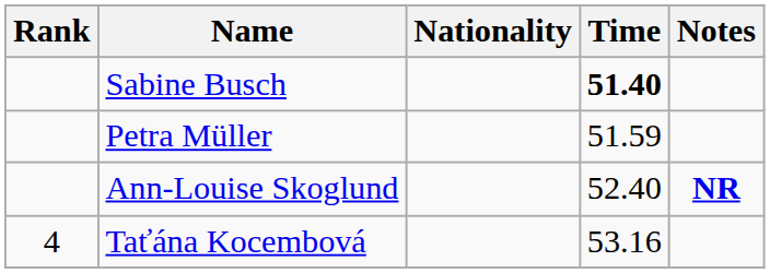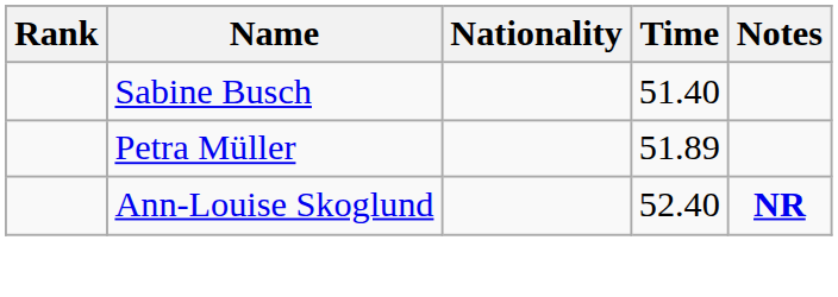 <table class="wikitable sortable" style="text-align:center">
 <tr>
 <th>Rank</th>
 <th>Name</th>
 <th>Nationality</th>
 <th>Time</th>
 <th>Notes</th>
 </tr>
 <tr>
 <td></td>
 <td align="left"><a href='#'>Sabine Busch</a></td>
 <td align=left></td>
-<td><strong>51.40</strong></td>
+<td>51.40</td>
 <td></td>
 </tr>
 <tr>
 <td></td>
 <td align="left"><a href='#'>Petra Müller</a></td>
 <td align=left></td>
-<td>51.59</td>
+<td>51.89</td>
 <td></td>
 </tr>
 <tr>
 <td></td>
 <td align="left"><a href='#'>Ann-Louise Skoglund</a></td>
 <td align=left></td>
 <td>52.40</td>
 <td><strong><a href='#'>NR</a></strong></td>
 </tr>
-<tr>
-<td>4</td>
-<td align="left"><a href='#'>Taťána Kocembová</a></td>
-<td align=left></td>
-<td>53.16</td>
-<td></td>
-</tr>
 </table>
